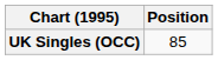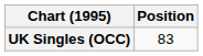 <table class="wikitable plainrowheaders" style="text-align:center">
 <tr>
 <th>Chart (1995)</th>
 <th>Position</th>
 </tr>
 <tr>
 <th scope="row">UK Singles (OCC)</th>
-<td>85</td>
+<td>83</td>
 </tr>
 </table>
